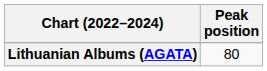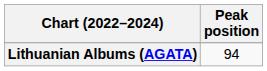 <table class="wikitable sortable plainrowheaders" style="text-align:center">
 <tr>
 <th scope="col">Chart (2022–2024)</th>
 <th scope="col">Peak<br>position</th>
 </tr>
 <tr>
 </tr>
 <tr>
 <th scope="row">Lithuanian Albums (<a href='#'>AGATA</a>)</th>
-<td>80</td>
+<td>94</td>
 </tr>
 </table>
